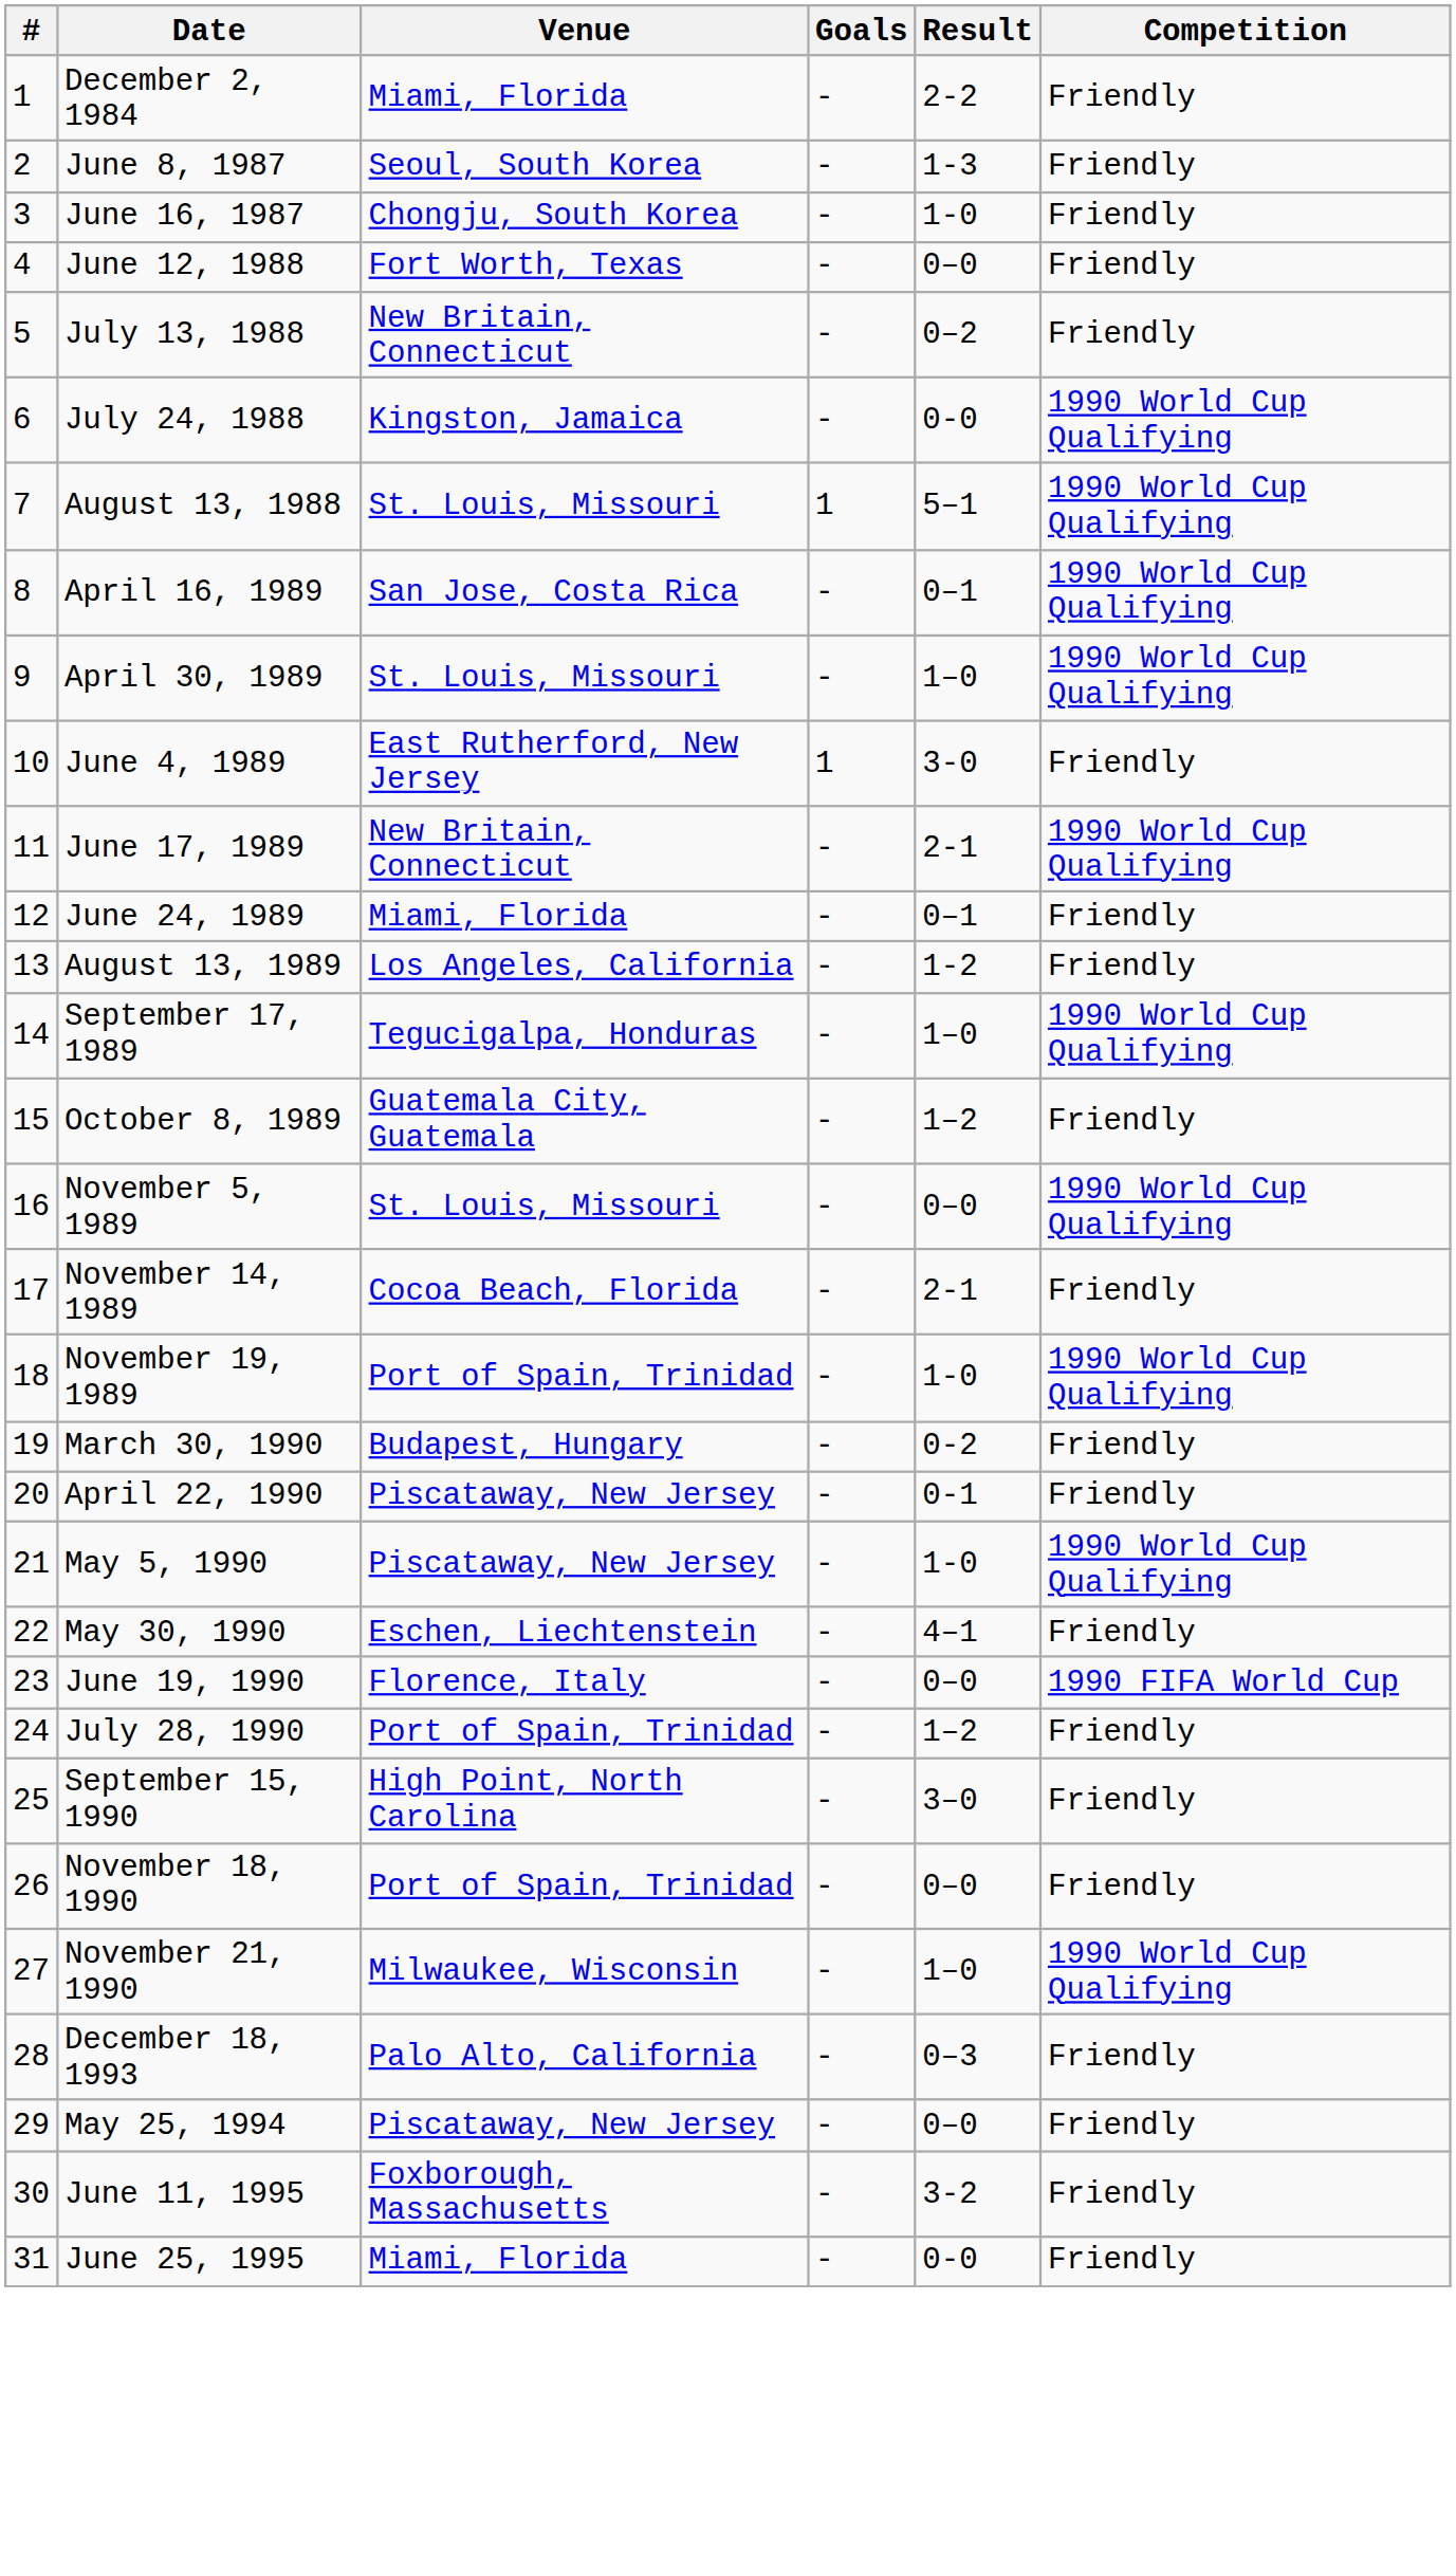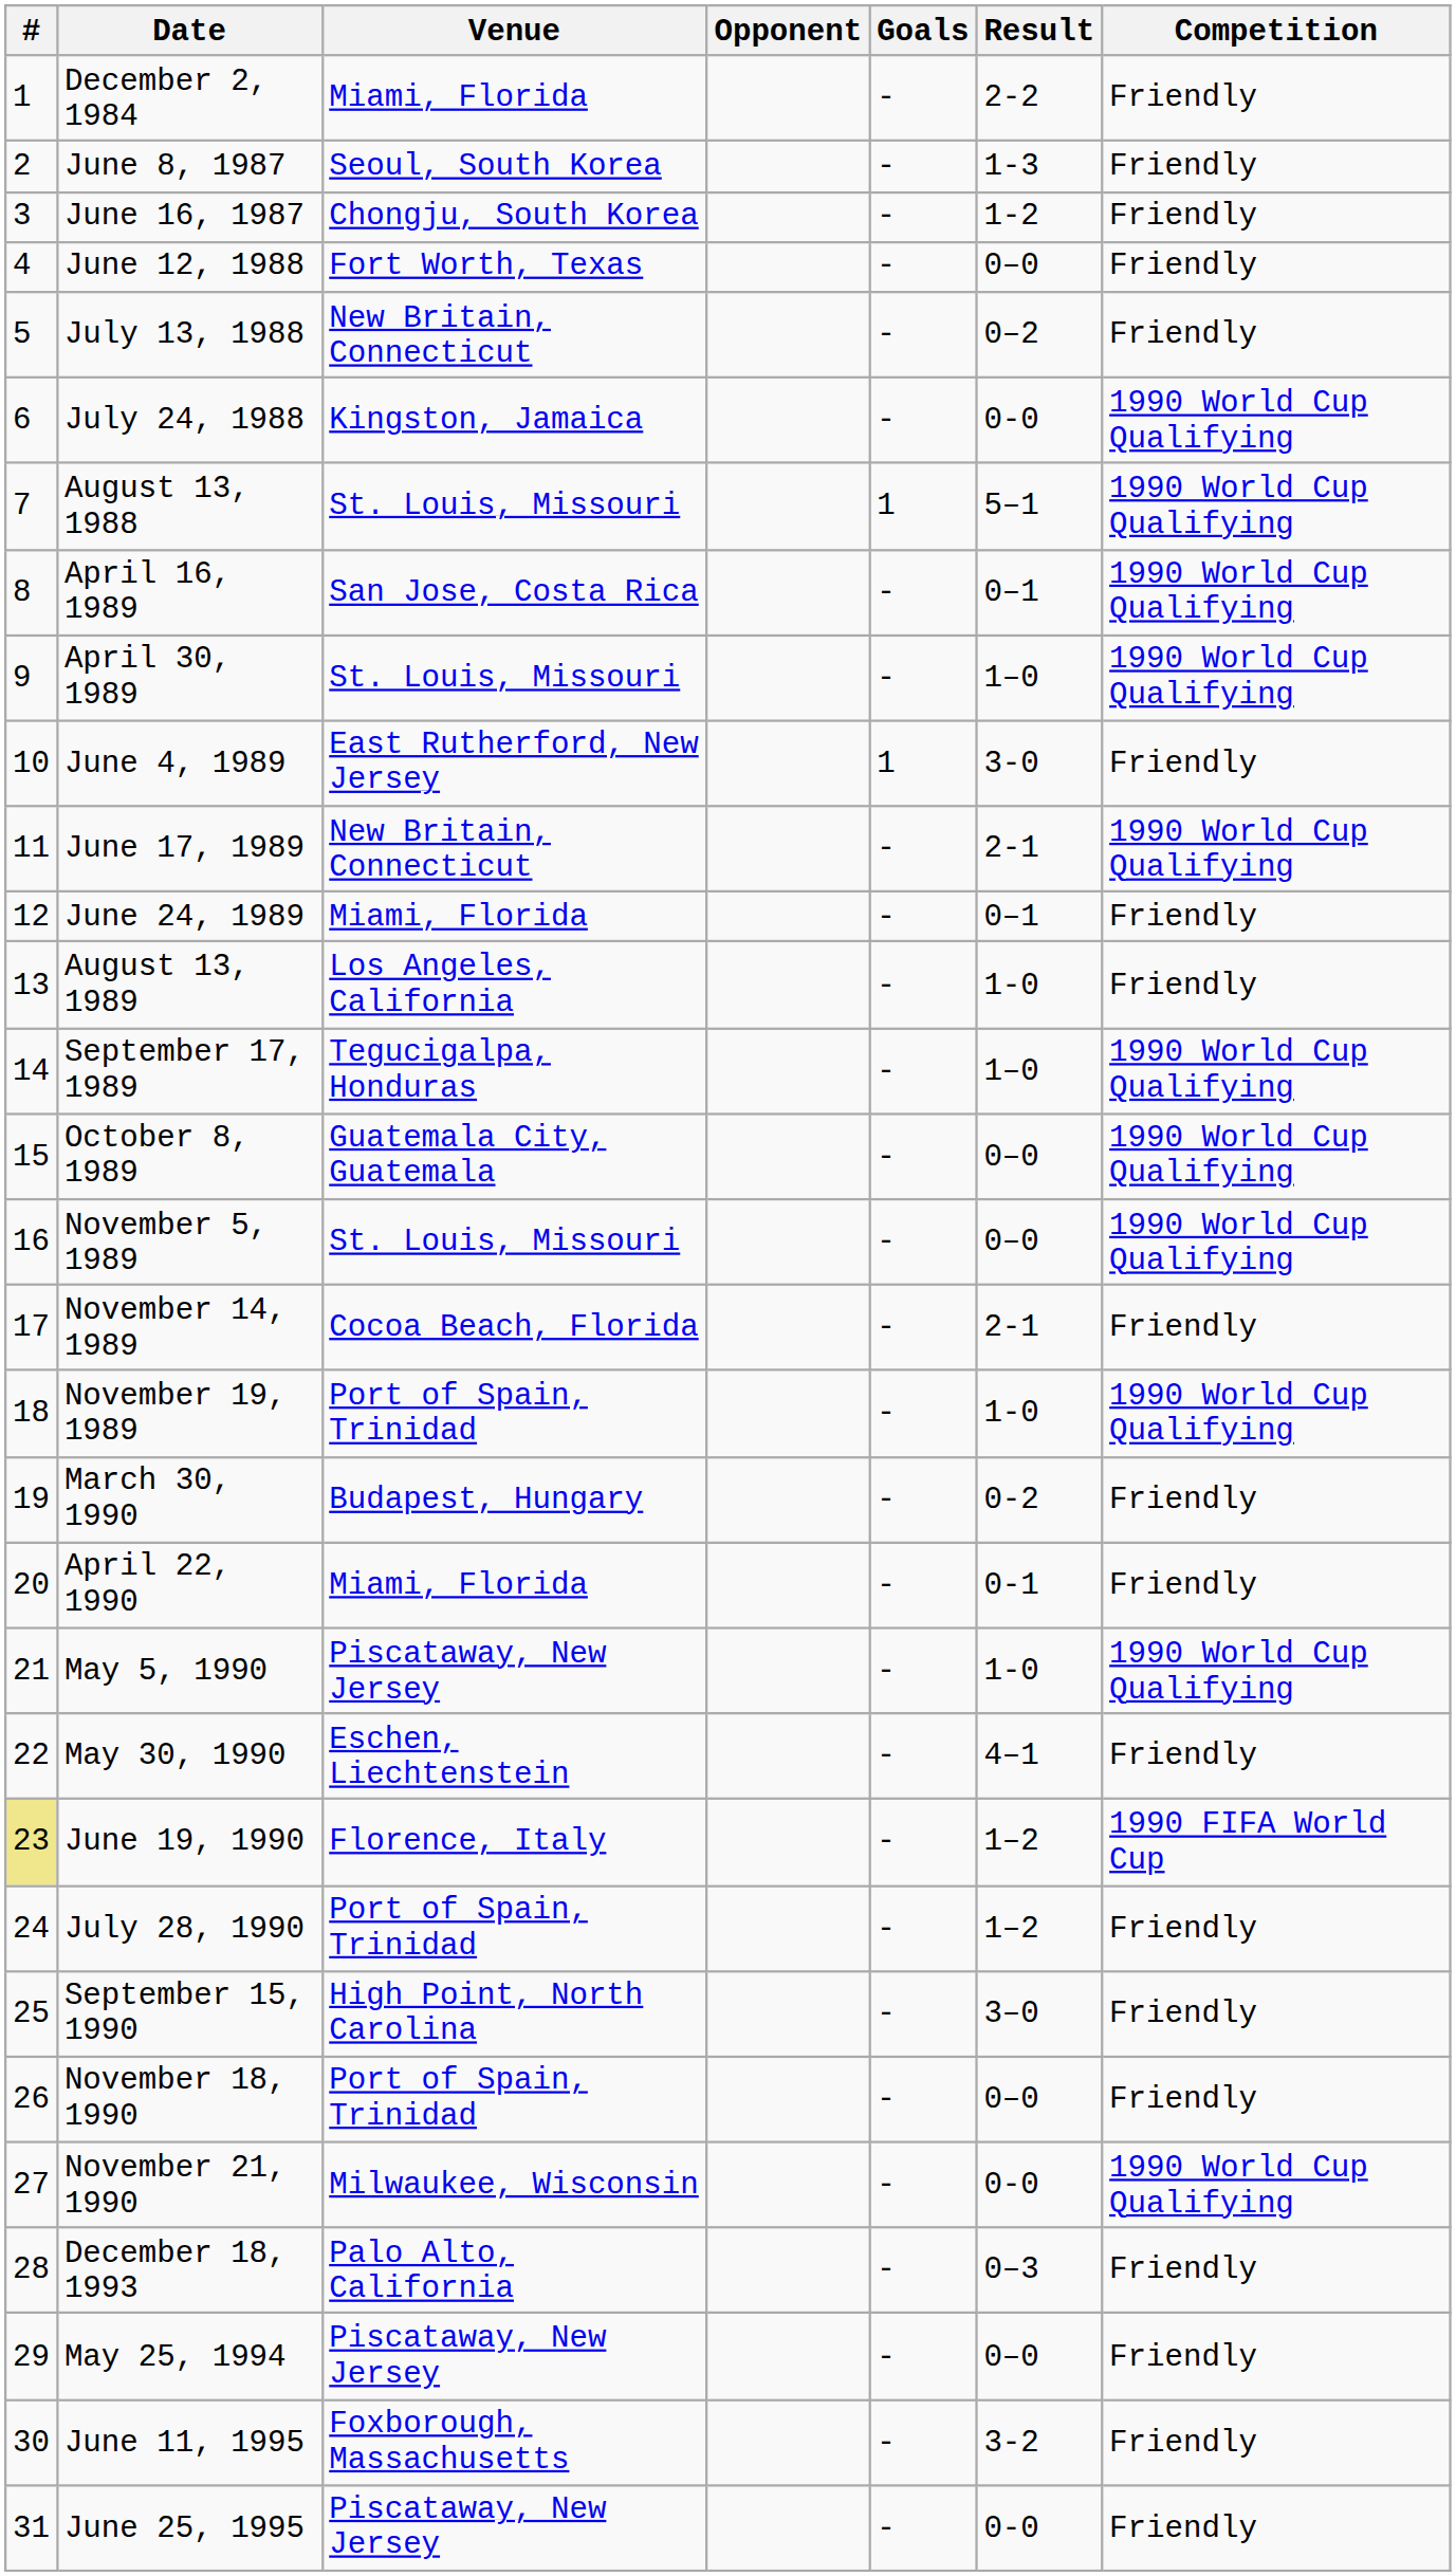 <table class="wikitable collapsible collapsed">
 <tr>
 <th>#</th>
 <th>Date</th>
 <th>Venue</th>
+<th>Opponent</th>
 <th>Goals</th>
 <th>Result</th>
 <th>Competition</th>
 </tr>
 <tr>
 <td>1</td>
 <td>December 2, 1984</td>
 <td><a href='#'>Miami, Florida</a></td>
+<td></td>
 <td>-</td>
 <td>2-2</td>
 <td>Friendly</td>
 </tr>
 <tr>
 <td>2</td>
 <td>June 8, 1987</td>
 <td><a href='#'>Seoul, South Korea</a></td>
+<td></td>
 <td>-</td>
 <td>1-3</td>
 <td>Friendly</td>
 </tr>
 <tr>
 <td>3</td>
 <td>June 16, 1987</td>
 <td><a href='#'>Chongju, South Korea</a></td>
+<td></td>
 <td>-</td>
-<td>1-0</td>
+<td>1-2</td>
 <td>Friendly</td>
 </tr>
 <tr>
 <td>4</td>
 <td>June 12, 1988</td>
 <td><a href='#'>Fort Worth, Texas</a></td>
+<td></td>
 <td>-</td>
 <td>0–0</td>
 <td>Friendly</td>
 </tr>
 <tr>
 <td>5</td>
 <td>July 13, 1988</td>
 <td><a href='#'>New Britain, Connecticut</a></td>
+<td></td>
 <td>-</td>
 <td>0–2</td>
 <td>Friendly</td>
 </tr>
 <tr>
 <td>6</td>
 <td>July 24, 1988</td>
 <td><a href='#'>Kingston, Jamaica</a></td>
+<td></td>
 <td>-</td>
 <td>0-0</td>
 <td><a href='#'>1990 World Cup Qualifying</a></td>
 </tr>
 <tr>
 <td>7</td>
 <td>August 13, 1988</td>
 <td><a href='#'>St. Louis, Missouri</a></td>
+<td></td>
 <td>1</td>
 <td>5–1</td>
 <td><a href='#'>1990 World Cup Qualifying</a></td>
 </tr>
 <tr>
 <td>8</td>
 <td>April 16, 1989</td>
 <td><a href='#'>San Jose, Costa Rica</a></td>
+<td></td>
 <td>-</td>
 <td>0–1</td>
 <td><a href='#'>1990 World Cup Qualifying</a></td>
 </tr>
 <tr>
 <td>9</td>
 <td>April 30, 1989</td>
 <td><a href='#'>St. Louis, Missouri</a></td>
+<td></td>
 <td>-</td>
 <td>1–0</td>
 <td><a href='#'>1990 World Cup Qualifying</a></td>
 </tr>
 <tr>
 <td>10</td>
 <td>June 4, 1989</td>
 <td><a href='#'>East Rutherford, New Jersey</a></td>
+<td></td>
 <td>1</td>
 <td>3-0</td>
 <td>Friendly</td>
 </tr>
 <tr>
 <td>11</td>
 <td>June 17, 1989</td>
 <td><a href='#'>New Britain, Connecticut</a></td>
+<td></td>
 <td>-</td>
 <td>2-1</td>
 <td><a href='#'>1990 World Cup Qualifying</a></td>
 </tr>
 <tr>
 <td>12</td>
 <td>June 24, 1989</td>
 <td><a href='#'>Miami, Florida</a></td>
+<td></td>
 <td>-</td>
 <td>0–1</td>
 <td>Friendly</td>
 </tr>
 <tr>
 <td>13</td>
 <td>August 13, 1989</td>
 <td><a href='#'>Los Angeles, California</a></td>
+<td></td>
 <td>-</td>
-<td>1-2</td>
+<td>1-0</td>
 <td>Friendly</td>
 </tr>
 <tr>
 <td>14</td>
 <td>September 17, 1989</td>
 <td><a href='#'>Tegucigalpa, Honduras</a></td>
+<td></td>
 <td>-</td>
 <td>1–0</td>
 <td><a href='#'>1990 World Cup Qualifying</a></td>
 </tr>
 <tr>
 <td>15</td>
 <td>October 8, 1989</td>
 <td><a href='#'>Guatemala City, Guatemala</a></td>
+<td></td>
 <td>-</td>
-<td>1–2</td>
-<td>Friendly</td>
+<td>0–0</td>
+<td><a href='#'>1990 World Cup Qualifying</a></td>
 </tr>
 <tr>
 <td>16</td>
 <td>November 5, 1989</td>
 <td><a href='#'>St. Louis, Missouri</a></td>
+<td></td>
 <td>-</td>
 <td>0–0</td>
 <td><a href='#'>1990 World Cup Qualifying</a></td>
 </tr>
 <tr>
 <td>17</td>
 <td>November 14, 1989</td>
 <td><a href='#'>Cocoa Beach, Florida</a></td>
+<td></td>
 <td>-</td>
 <td>2-1</td>
 <td>Friendly</td>
 </tr>
 <tr>
 <td>18</td>
 <td>November 19, 1989</td>
 <td><a href='#'>Port of Spain, Trinidad</a></td>
+<td></td>
 <td>-</td>
 <td>1-0</td>
 <td><a href='#'>1990 World Cup Qualifying</a></td>
 </tr>
 <tr>
 <td>19</td>
 <td>March 30, 1990</td>
 <td><a href='#'>Budapest, Hungary</a></td>
+<td></td>
 <td>-</td>
 <td>0-2</td>
 <td>Friendly</td>
 </tr>
 <tr>
 <td>20</td>
 <td>April 22, 1990</td>
-<td><a href='#'>Piscataway, New Jersey</a></td>
+<td><a href='#'>Miami, Florida</a></td>
+<td></td>
 <td>-</td>
 <td>0-1</td>
 <td>Friendly</td>
 </tr>
 <tr>
 <td>21</td>
 <td>May 5, 1990</td>
 <td><a href='#'>Piscataway, New Jersey</a></td>
+<td></td>
 <td>-</td>
 <td>1-0</td>
 <td><a href='#'>1990 World Cup Qualifying</a></td>
 </tr>
 <tr>
 <td>22</td>
 <td>May 30, 1990</td>
 <td><a href='#'>Eschen, Liechtenstein</a></td>
+<td></td>
 <td>-</td>
 <td>4–1</td>
 <td>Friendly</td>
 </tr>
 <tr>
-<td>23</td>
+<td style="background: khaki;">23</td>
 <td>June 19, 1990</td>
 <td><a href='#'>Florence, Italy</a></td>
+<td></td>
 <td>-</td>
-<td>0–0</td>
+<td>1–2</td>
 <td><a href='#'>1990 FIFA World Cup</a></td>
 </tr>
 <tr>
 <td>24</td>
 <td>July 28, 1990</td>
 <td><a href='#'>Port of Spain, Trinidad</a></td>
+<td></td>
 <td>-</td>
 <td>1–2</td>
 <td>Friendly</td>
 </tr>
 <tr>
 <td>25</td>
 <td>September 15, 1990</td>
 <td><a href='#'>High Point, North Carolina</a></td>
+<td></td>
 <td>-</td>
 <td>3–0</td>
 <td>Friendly</td>
 </tr>
 <tr>
 <td>26</td>
 <td>November 18, 1990</td>
 <td><a href='#'>Port of Spain, Trinidad</a></td>
+<td></td>
 <td>-</td>
 <td>0–0</td>
 <td>Friendly</td>
 </tr>
 <tr>
 <td>27</td>
 <td>November 21, 1990</td>
 <td><a href='#'>Milwaukee, Wisconsin</a></td>
+<td></td>
 <td>-</td>
-<td>1–0</td>
+<td>0-0</td>
 <td><a href='#'>1990 World Cup Qualifying</a></td>
 </tr>
 <tr>
 <td>28</td>
 <td>December 18, 1993</td>
 <td><a href='#'>Palo Alto, California</a></td>
+<td></td>
 <td>-</td>
 <td>0–3</td>
 <td>Friendly</td>
 </tr>
 <tr>
 <td>29</td>
 <td>May 25, 1994</td>
 <td><a href='#'>Piscataway, New Jersey</a></td>
+<td></td>
 <td>-</td>
 <td>0–0</td>
 <td>Friendly</td>
 </tr>
 <tr>
 <td>30</td>
 <td>June 11, 1995</td>
 <td><a href='#'>Foxborough, Massachusetts</a></td>
+<td></td>
 <td>-</td>
 <td>3-2</td>
 <td>Friendly</td>
 </tr>
 <tr>
 <td>31</td>
 <td>June 25, 1995</td>
-<td><a href='#'>Miami, Florida</a></td>
+<td><a href='#'>Piscataway, New Jersey</a></td>
+<td></td>
 <td>-</td>
 <td>0-0</td>
 <td>Friendly</td>
 </tr>
 </table>
